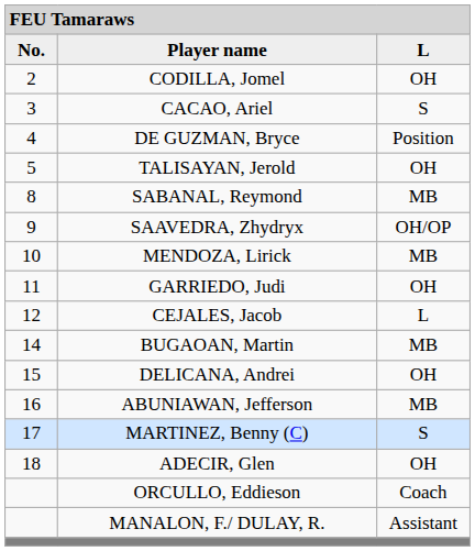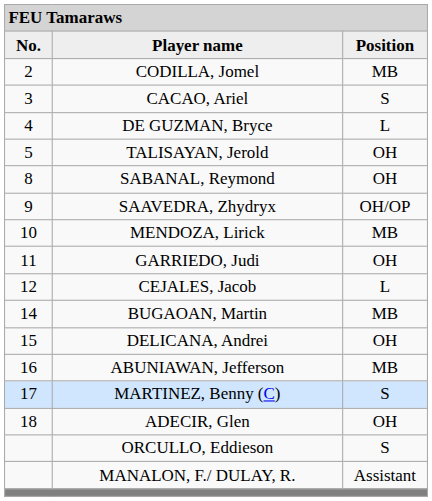 <table class='wikitable mw-collapsible mw-collapsed' style='text-align: center; font-size: 100%; width: 400px; border: none;'>
 <tr>
 <th style="background:#D4D4D4; text-align:left;" colspan=3> FEU Tamaraws</th>
 </tr>
 <tr style="background:#EEEEEE; font-weight:bold;">
 <td width=5%>No.</td>
 <td width=40%>Player name</td>
-<td>L</td>
+<td width=5%>Position</td>
 </tr>
 <tr>
 <td>2</td>
 <td>CODILLA, Jomel</td>
-<td>OH</td>
+<td>MB</td>
 </tr>
 <tr>
 <td>3</td>
 <td>CACAO, Ariel</td>
 <td>S</td>
 </tr>
 <tr>
 <td>4</td>
 <td>DE GUZMAN, Bryce</td>
-<td width=5%>Position</td>
+<td>L</td>
 </tr>
 <tr>
 <td>5</td>
 <td>TALISAYAN, Jerold</td>
 <td>OH</td>
 </tr>
 <tr>
 <td>8</td>
 <td>SABANAL, Reymond</td>
-<td>MB</td>
+<td>OH</td>
 </tr>
 <tr>
 <td>9</td>
 <td>SAAVEDRA, Zhydryx</td>
 <td>OH/OP</td>
 </tr>
 <tr>
 <td>10</td>
 <td>MENDOZA, Lirick</td>
 <td>MB</td>
 </tr>
 <tr>
 <td>11</td>
 <td>GARRIEDO, Judi</td>
 <td>OH</td>
 </tr>
 <tr>
 <td>12</td>
 <td>CEJALES, Jacob</td>
 <td>L</td>
 </tr>
 <tr>
 <td>14</td>
 <td>BUGAOAN, Martin</td>
 <td>MB</td>
 </tr>
 <tr>
 <td>15</td>
 <td>DELICANA, Andrei</td>
 <td>OH</td>
 </tr>
 <tr>
 <td>16</td>
 <td>ABUNIAWAN, Jefferson</td>
 <td>MB</td>
 </tr>
 <tr style="background: #D0E6FF">
 <td>17</td>
 <td>MARTINEZ, Benny (<a href='#'>C</a>)</td>
 <td>S</td>
 </tr>
 <tr>
 <td>18</td>
 <td>ADECIR, Glen</td>
 <td>OH</td>
 </tr>
 <tr>
 <td></td>
 <td>ORCULLO, Eddieson</td>
-<td>Coach</td>
+<td>S</td>
 </tr>
 <tr>
 <td></td>
 <td>MANALON, F./ DULAY, R.</td>
 <td>Assistant</td>
 </tr>
 <tr>
 <th style='background: grey;' colspan=3></th>
 </tr>
 </table>
